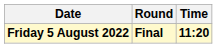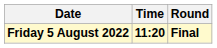 <table class="wikitable">
 <tr>
 <th>Date</th>
+<th>Time</th>
 <th>Round</th>
-<th>Time</th>
 </tr>
 <tr>
 <td style=background:lemonchiffon><strong>Friday 5 August 2022</strong></td>
+<td style=background:lemonchiffon><strong>11:20</strong></td>
 <td style=background:lemonchiffon><strong>Final</strong></td>
-<td style=background:lemonchiffon><strong>11:20</strong></td>
 </tr>
 </table>
